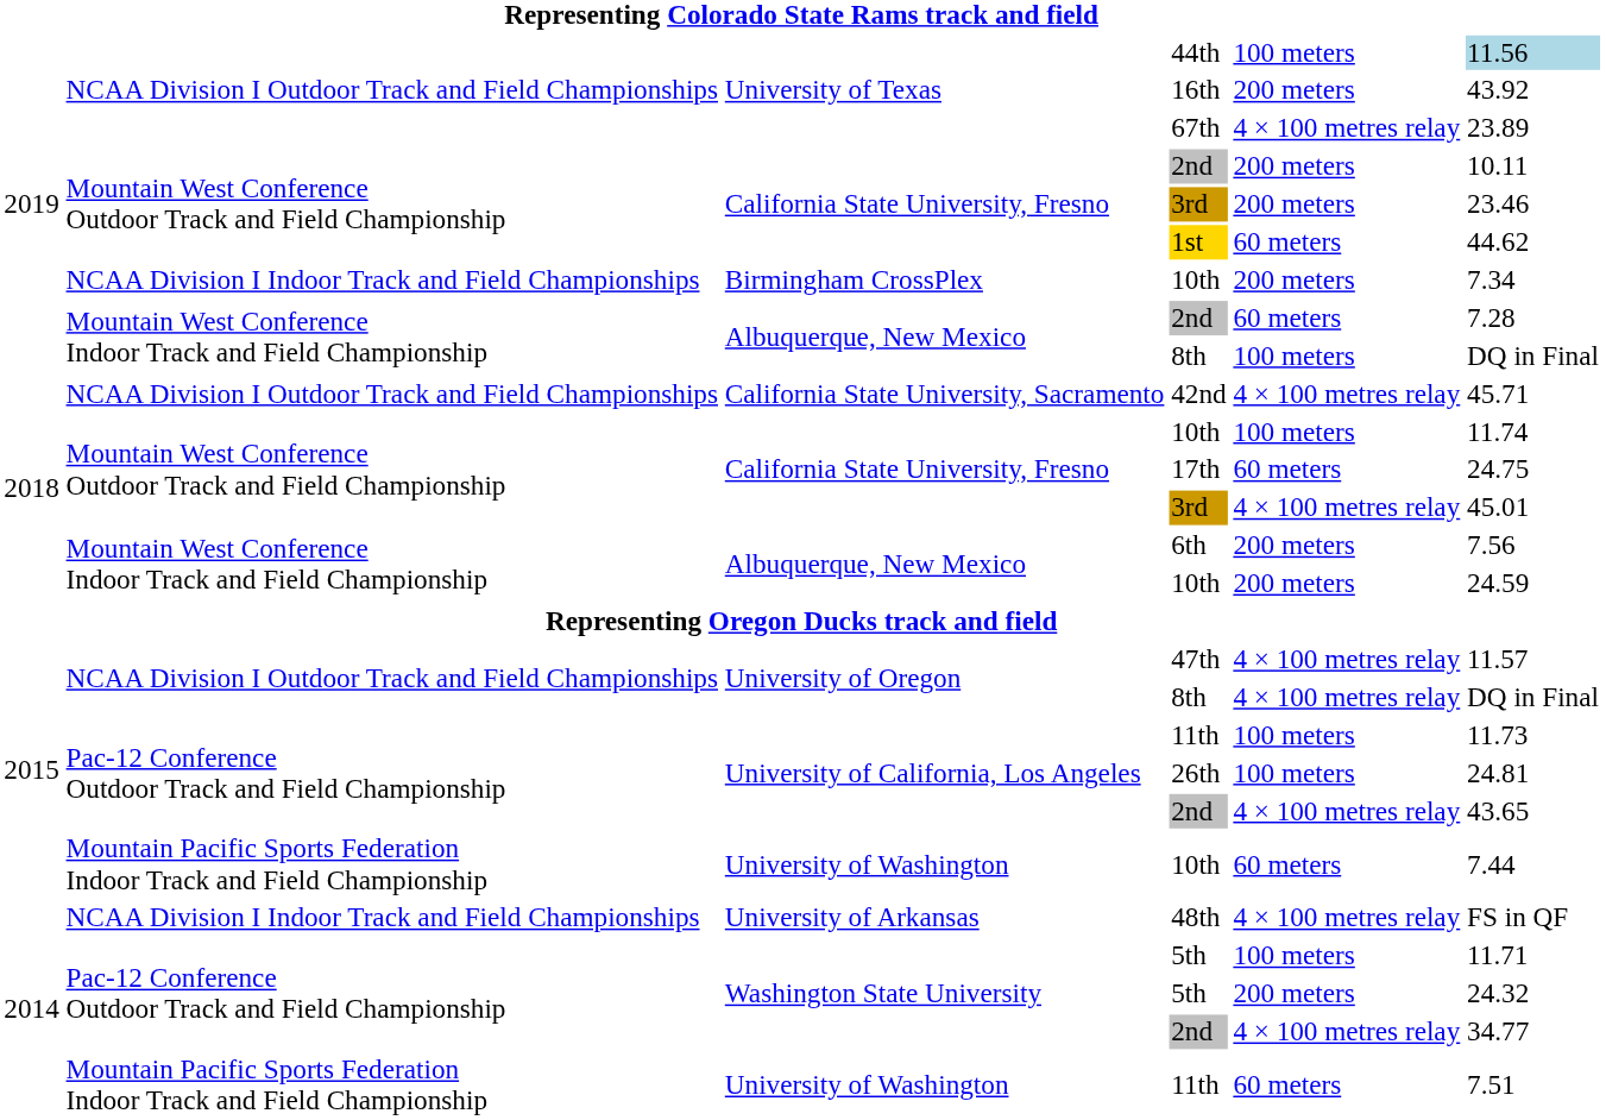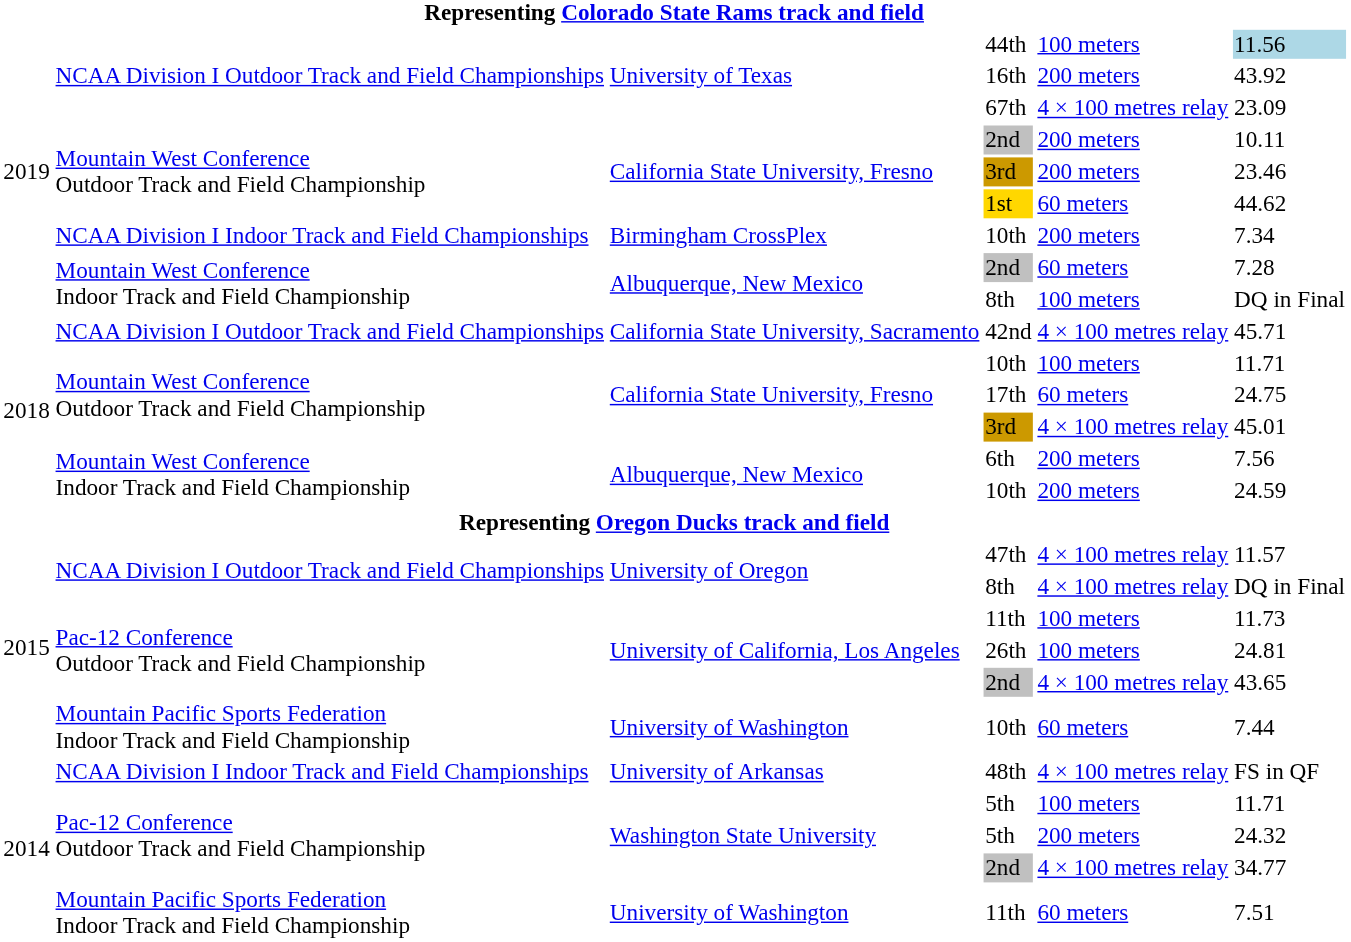 <table>
 <tr>
 <th colspan="6">Representing <a href='#'>Colorado State Rams track and field</a></th>
 </tr>
 <tr>
 <td rowspan=9>2019</td>
 <td rowspan=3><a href='#'>NCAA Division I Outdoor Track and Field Championships</a></td>
 <td rowspan=3><a href='#'>University of Texas</a></td>
 <td>44th</td>
 <td><a href='#'>100 meters</a></td>
 <td style="background: lightblue;">11.56</td>
 </tr>
 <tr>
 <td>16th</td>
 <td><a href='#'>200 meters</a></td>
 <td>43.92</td>
 </tr>
 <tr>
 <td>67th</td>
 <td><a href='#'>4 × 100 metres relay</a></td>
-<td>23.89</td>
+<td>23.09</td>
 </tr>
 <tr>
 <td rowspan=3><a href='#'>Mountain West Conference</a><br>Outdoor Track and Field Championship</td>
 <td rowspan=3><a href='#'>California State University, Fresno</a></td>
 <td style="background-color:silver;">2nd</td>
 <td><a href='#'>200 meters</a></td>
 <td>10.11</td>
 </tr>
 <tr>
 <td bgcolor=cc9900>3rd</td>
 <td><a href='#'>200 meters</a></td>
 <td>23.46</td>
 </tr>
 <tr>
 <td style="background-color:gold;">1st</td>
 <td><a href='#'>60 meters</a></td>
 <td>44.62</td>
 </tr>
 <tr>
 <td rowspan=1><a href='#'>NCAA Division I Indoor Track and Field Championships</a></td>
 <td rowspan=1><a href='#'>Birmingham CrossPlex</a></td>
 <td>10th</td>
 <td><a href='#'>200 meters</a></td>
 <td>7.34</td>
 </tr>
 <tr>
 <td rowspan=2><a href='#'>Mountain West Conference</a><br>Indoor Track and Field Championship</td>
 <td rowspan=2><a href='#'>Albuquerque, New Mexico</a></td>
 <td style="background-color:silver;">2nd</td>
 <td><a href='#'>60 meters</a></td>
 <td>7.28</td>
 </tr>
 <tr>
 <td>8th</td>
 <td><a href='#'>100 meters</a></td>
 <td>DQ in Final</td>
 </tr>
 <tr>
 <td rowspan=6>2018</td>
 <td rowspan=1><a href='#'>NCAA Division I Outdoor Track and Field Championships</a></td>
 <td rowspan=1><a href='#'>California State University, Sacramento</a></td>
 <td>42nd</td>
 <td><a href='#'>4 × 100 metres relay</a></td>
 <td>45.71</td>
 </tr>
 <tr>
 <td rowspan=3><a href='#'>Mountain West Conference</a><br>Outdoor Track and Field Championship</td>
 <td rowspan=3><a href='#'>California State University, Fresno</a></td>
 <td>10th</td>
 <td><a href='#'>100 meters</a></td>
-<td>11.74</td>
+<td>11.71</td>
 </tr>
 <tr>
 <td>17th</td>
 <td><a href='#'>60 meters</a></td>
 <td>24.75</td>
 </tr>
 <tr>
 <td bgcolor=cc9900>3rd</td>
 <td><a href='#'>4 × 100 metres relay</a></td>
 <td>45.01</td>
 </tr>
 <tr>
 <td rowspan=2><a href='#'>Mountain West Conference</a><br>Indoor Track and Field Championship</td>
 <td rowspan=2><a href='#'>Albuquerque, New Mexico</a></td>
 <td>6th</td>
 <td><a href='#'>200 meters</a></td>
 <td>7.56</td>
 </tr>
 <tr>
 <td>10th</td>
 <td><a href='#'>200 meters</a></td>
 <td>24.59</td>
 </tr>
 <tr>
 <th colspan="6">Representing <a href='#'>Oregon Ducks track and field</a></th>
 </tr>
 <tr>
 <td rowspan=6>2015</td>
 <td rowspan=2><a href='#'>NCAA Division I Outdoor Track and Field Championships</a></td>
 <td rowspan=2><a href='#'>University of Oregon</a></td>
 <td>47th</td>
 <td><a href='#'>4 × 100 metres relay</a></td>
 <td>11.57</td>
 </tr>
 <tr>
 <td>8th</td>
 <td><a href='#'>4 × 100 metres relay</a></td>
 <td>DQ in Final</td>
 </tr>
 <tr>
 <td rowspan=3><a href='#'>Pac-12 Conference</a><br>Outdoor Track and Field Championship</td>
 <td rowspan=3><a href='#'>University of California, Los Angeles</a></td>
 <td>11th</td>
 <td><a href='#'>100 meters</a></td>
 <td>11.73</td>
 </tr>
 <tr>
 <td>26th</td>
 <td><a href='#'>100 meters</a></td>
 <td>24.81</td>
 </tr>
 <tr>
 <td style="background-color:silver;">2nd</td>
 <td><a href='#'>4 × 100 metres relay</a></td>
 <td>43.65</td>
 </tr>
 <tr>
 <td rowspan=1><a href='#'>Mountain Pacific Sports Federation</a><br>Indoor Track and Field Championship</td>
 <td rowspan=1><a href='#'>University of Washington</a></td>
 <td>10th</td>
 <td><a href='#'>60 meters</a></td>
 <td>7.44</td>
 </tr>
 <tr>
 <td rowspan=5>2014</td>
 <td rowspan=1><a href='#'>NCAA Division I Indoor Track and Field Championships</a></td>
 <td><a href='#'>University of Arkansas</a></td>
 <td>48th</td>
 <td><a href='#'>4 × 100 metres relay</a></td>
 <td>FS in QF</td>
 </tr>
 <tr>
 <td rowspan=3><a href='#'>Pac-12 Conference</a><br>Outdoor Track and Field Championship</td>
 <td rowspan=3><a href='#'>Washington State University</a></td>
 <td>5th</td>
 <td><a href='#'>100 meters</a></td>
 <td>11.71</td>
 </tr>
 <tr>
 <td>5th</td>
 <td><a href='#'>200 meters</a></td>
 <td>24.32</td>
 </tr>
 <tr>
 <td style="background-color:silver;">2nd</td>
 <td><a href='#'>4 × 100 metres relay</a></td>
 <td>34.77</td>
 </tr>
 <tr>
 <td rowspan=1><a href='#'>Mountain Pacific Sports Federation</a><br>Indoor Track and Field Championship</td>
 <td rowspan=1><a href='#'>University of Washington</a></td>
 <td>11th</td>
 <td><a href='#'>60 meters</a></td>
 <td>7.51</td>
 </tr>
 </table>
